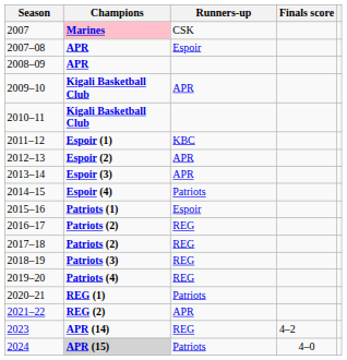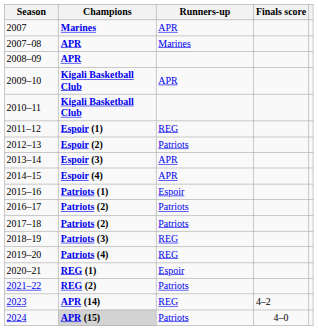 <table class="wikitable" style="text-align:left">
 <tr>
 <th scope="col" width=80>Season</th>
 <th scope="col" width=150>Champions</th>
 <th scope="col"width=150>Runners-up</th>
 <th scope="col">Finals score</th>
 <th></th>
 </tr>
 <tr>
 <td>2007</td>
-<td style="background: pink;"><a href='#'><strong>Marines</strong></a></td>
-<td>CSK</td>
+<td><a href='#'><strong>Marines</strong></a></td>
+<td><a href='#'>APR</a></td>
 <td align="center"></td>
 </tr>
 <tr>
 <td>2007–08</td>
 <td><strong><a href='#'>APR</a></strong></td>
-<td><a href='#'>Espoir</a></td>
+<td><a href='#'>Marines</a></td>
 <td></td>
 <td align="center"></td>
 </tr>
 <tr>
 <td>2008–09</td>
 <td><strong><a href='#'>APR</a></strong></td>
 <td></td>
 <td></td>
 <td align="center"></td>
 </tr>
 <tr>
 <td>2009–10</td>
 <td><strong><a href='#'>Kigali Basketball Club</a></strong></td>
 <td><a href='#'>APR</a></td>
 <td></td>
 <td></td>
 </tr>
 <tr>
 <td>2010–11</td>
 <td><strong><a href='#'>Kigali Basketball Club</a></strong></td>
 <td></td>
 <td></td>
 <td align="center"></td>
 </tr>
 <tr>
 <td>2011–12</td>
 <td><strong><a href='#'>Espoir</a> (1)</strong></td>
-<td><a href='#'>KBC</a></td>
+<td><a href='#'>REG</a></td>
 <td></td>
 <td></td>
 </tr>
 <tr>
 <td>2012–13</td>
 <td><strong><a href='#'>Espoir</a> (2)</strong></td>
-<td><a href='#'>APR</a></td>
+<td><a href='#'>Patriots</a></td>
 <td></td>
 <td align="center"></td>
 </tr>
 <tr>
 <td>2013–14</td>
 <td><strong><a href='#'>Espoir</a> (3)</strong></td>
 <td><a href='#'>APR</a></td>
 <td></td>
 <td align="center"></td>
 </tr>
 <tr>
 <td>2014–15</td>
 <td><strong><a href='#'>Espoir</a> (4)</strong></td>
-<td><a href='#'>Patriots</a></td>
+<td><a href='#'>APR</a></td>
 <td></td>
 <td align="center"></td>
 </tr>
 <tr>
 <td>2015–16</td>
 <td><strong><a href='#'>Patriots</a> (1)</strong></td>
 <td><a href='#'>Espoir</a></td>
 <td></td>
 <td align="center"></td>
 </tr>
 <tr>
 <td>2016–17</td>
 <td><strong><a href='#'>Patriots</a> (2)</strong></td>
-<td><a href='#'>REG</a></td>
+<td><a href='#'>Patriots</a></td>
 <td></td>
 <td align="center"></td>
 </tr>
 <tr>
 <td>2017–18</td>
 <td><strong><a href='#'>Patriots</a> (2)</strong></td>
-<td><a href='#'>REG</a></td>
+<td><a href='#'>Patriots</a></td>
 <td></td>
 <td align="center"></td>
 </tr>
 <tr>
 <td>2018–19</td>
 <td><strong><a href='#'>Patriots</a> (3)</strong></td>
 <td><a href='#'>REG</a></td>
 <td></td>
 <td align="center"></td>
 </tr>
 <tr>
 <td>2019–20</td>
 <td><strong><a href='#'>Patriots</a> (4)</strong></td>
 <td><a href='#'>REG</a></td>
 <td></td>
 <td align=center></td>
 </tr>
 <tr>
 <td>2020–21</td>
 <td><strong><a href='#'>REG</a> (1)</strong></td>
-<td><a href='#'>Patriots</a></td>
+<td><a href='#'>Espoir</a></td>
 <td></td>
 <td align=center></td>
 </tr>
 <tr>
 <td><a href='#'>2021–22</a></td>
 <td><strong><a href='#'>REG</a> (2)</strong></td>
-<td><a href='#'>APR</a></td>
+<td><a href='#'>Patriots</a></td>
 <td></td>
 <td align="center"></td>
 </tr>
 <tr>
 <td><a href='#'>2023</a></td>
 <td><strong><a href='#'>APR</a> (14)</strong></td>
 <td><a href='#'>REG</a></td>
 <td>4–2</td>
 <td align="center"></td>
 </tr>
 <tr>
 <td><a href='#'>2024</a></td>
 <td style="background: lightgrey;"><strong><a href='#'>APR</a> (15)</strong></td>
 <td><a href='#'>Patriots</a></td>
 <td align="center">4–0</td>
 <td></td>
 </tr>
 </table>
